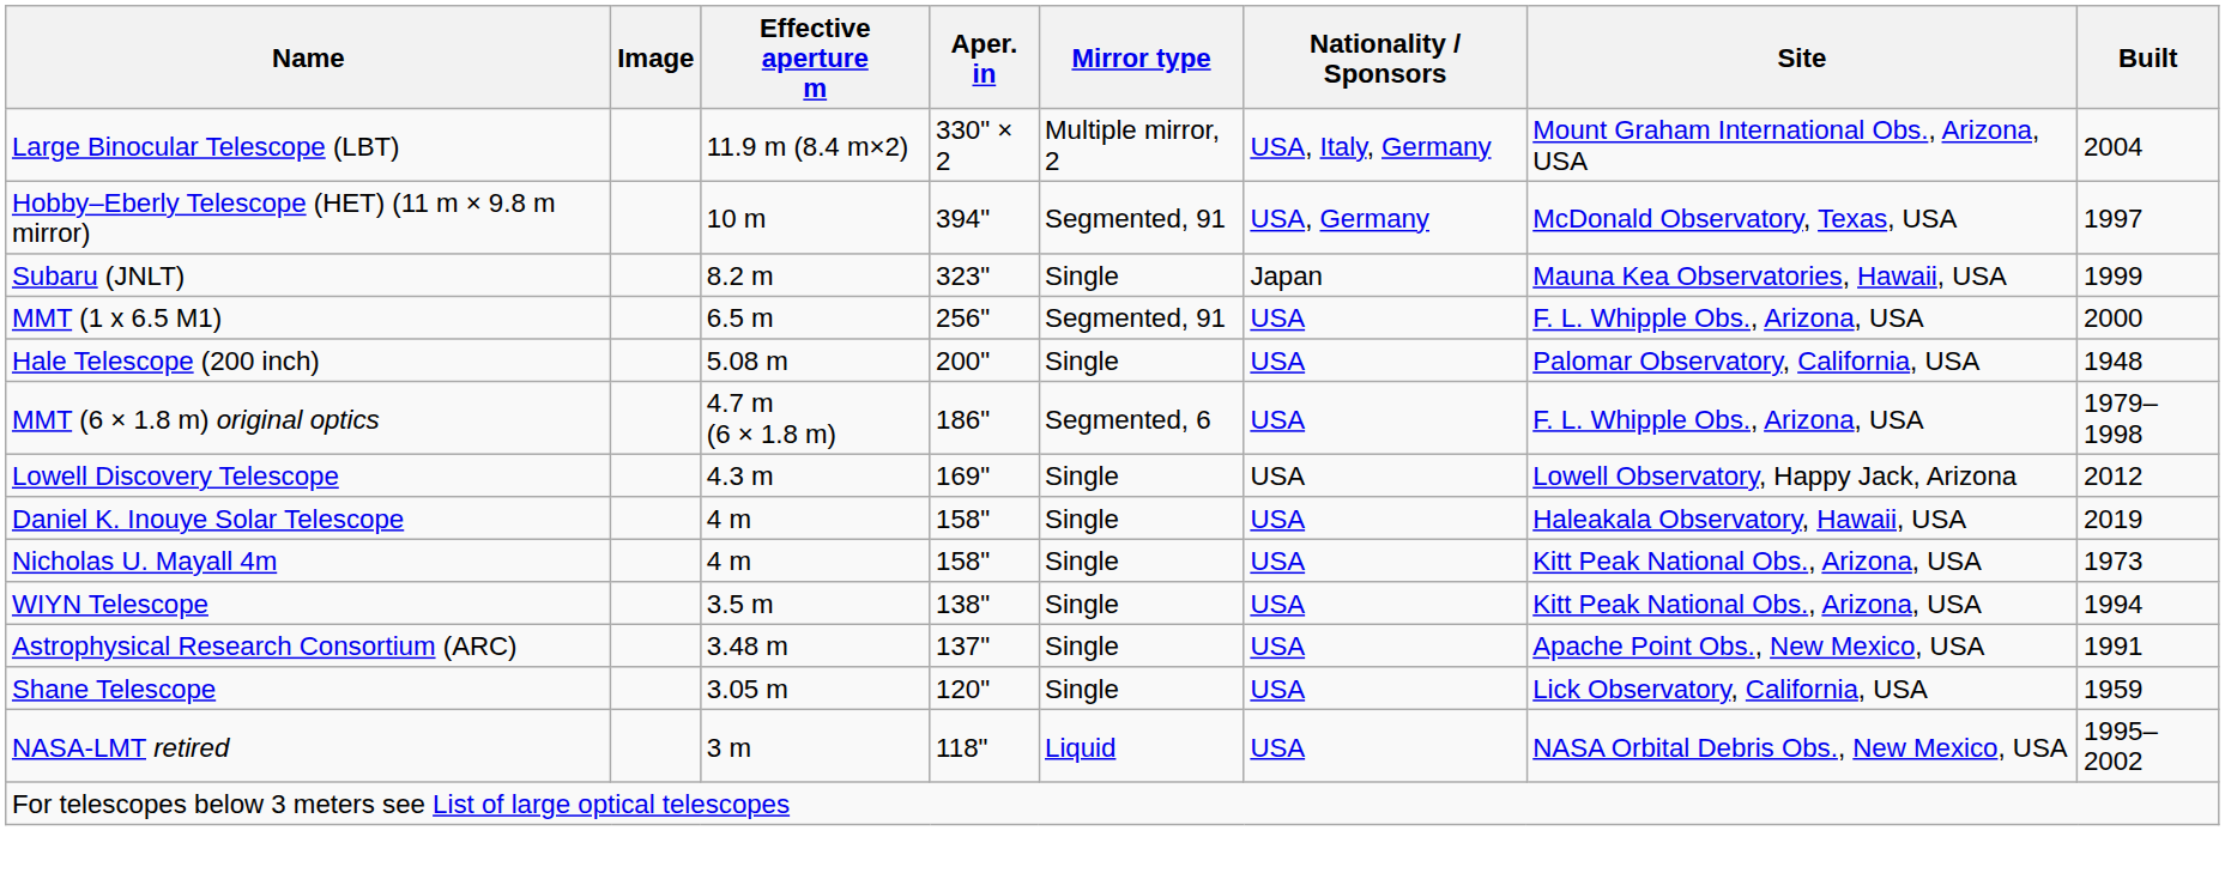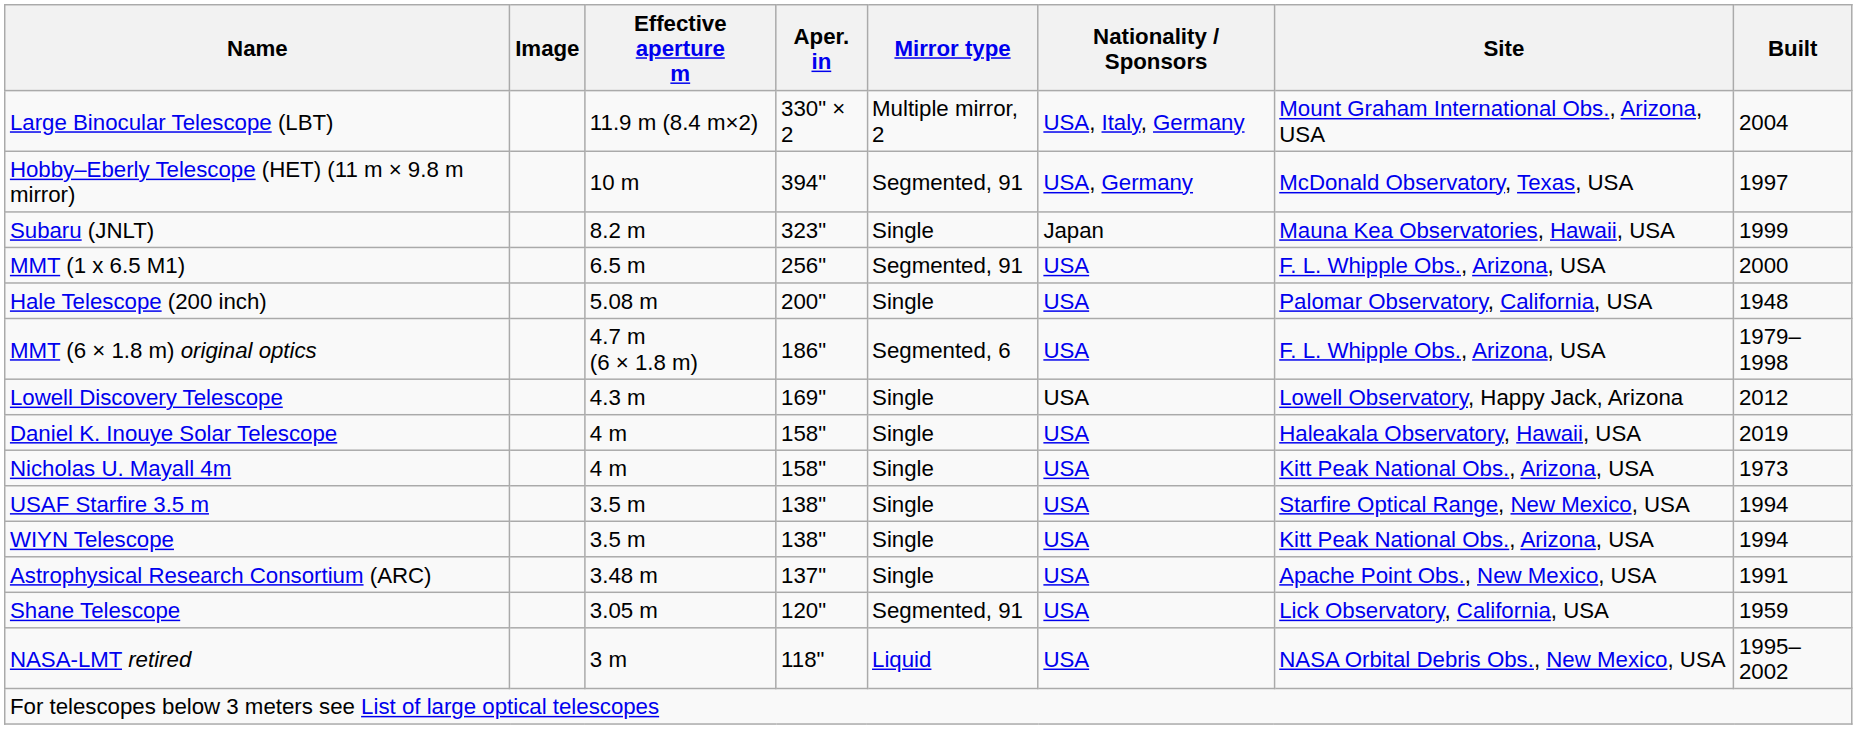 <table class="wikitable sortable" style="font-size:94%;">
 <tr>
 <th>Name</th>
 <th class="unsortable">Image</th>
 <th>Effective <a href='#'>aperture</a> <br><a href='#'>m</a></th>
 <th>Aper. <br><a href='#'>in</a></th>
 <th><a href='#'>Mirror type</a></th>
 <th>Nationality / Sponsors</th>
 <th>Site</th>
 <th>Built</th>
 </tr>
 <tr>
 <td><a href='#'>Large Binocular Telescope</a> (LBT)</td>
 <td></td>
 <td>11.9 m (8.4 m×2)</td>
 <td>330" × 2</td>
 <td>Multiple mirror, 2</td>
 <td><a href='#'>USA</a>, <a href='#'>Italy</a>, <a href='#'>Germany</a></td>
 <td><a href='#'>Mount Graham International Obs.</a>, <a href='#'>Arizona</a>, USA</td>
 <td>2004</td>
 </tr>
 <tr>
 <td><a href='#'>Hobby–Eberly Telescope</a> (HET) (11 m × 9.8 m mirror)</td>
 <td></td>
 <td>10 m</td>
 <td>394"</td>
 <td>Segmented, 91</td>
 <td><a href='#'>USA</a>, <a href='#'>Germany</a></td>
 <td><a href='#'>McDonald Observatory</a>, <a href='#'>Texas</a>, USA</td>
 <td>1997</td>
 </tr>
 <tr>
 <td><a href='#'>Subaru</a> (JNLT)</td>
 <td></td>
 <td>8.2 m</td>
 <td>323"</td>
 <td>Single</td>
 <td>Japan</td>
 <td><a href='#'>Mauna Kea Observatories</a>, <a href='#'>Hawaii</a>, USA</td>
 <td>1999</td>
 </tr>
 <tr>
 <td><a href='#'>MMT</a> (1 x 6.5 M1)</td>
 <td></td>
 <td>6.5 m</td>
 <td>256"</td>
 <td>Segmented, 91</td>
 <td><a href='#'>USA</a></td>
 <td><a href='#'>F. L. Whipple Obs.</a>, <a href='#'>Arizona</a>, USA</td>
 <td>2000</td>
 </tr>
 <tr>
 <td><a href='#'>Hale Telescope</a> (200 inch)</td>
 <td></td>
 <td>5.08 m</td>
 <td>200"</td>
 <td>Single</td>
 <td><a href='#'>USA</a></td>
 <td><a href='#'>Palomar Observatory</a>, <a href='#'>California</a>, USA</td>
 <td>1948</td>
 </tr>
 <tr>
 <td><a href='#'>MMT</a> (6 × 1.8 m) <em>original optics</em></td>
 <td></td>
 <td>4.7 m<br>(6 × 1.8 m)</td>
 <td>186"</td>
 <td>Segmented, 6</td>
 <td><a href='#'>USA</a></td>
 <td><a href='#'>F. L. Whipple Obs.</a>, <a href='#'>Arizona</a>, USA</td>
 <td>1979–1998</td>
 </tr>
 <tr>
 <td><a href='#'>Lowell Discovery Telescope</a></td>
 <td></td>
 <td>4.3 m</td>
 <td>169"</td>
 <td>Single</td>
 <td>USA</td>
 <td><a href='#'>Lowell Observatory</a>, Happy Jack, Arizona</td>
 <td>2012</td>
 </tr>
 <tr>
 <td><a href='#'>Daniel K. Inouye Solar Telescope</a></td>
 <td></td>
 <td>4 m</td>
 <td>158"</td>
 <td>Single</td>
 <td><a href='#'>USA</a></td>
 <td><a href='#'>Haleakala Observatory</a>, <a href='#'>Hawaii</a>, USA</td>
 <td>2019</td>
 </tr>
 <tr>
 <td><a href='#'>Nicholas U. Mayall 4m</a></td>
 <td></td>
 <td>4 m</td>
 <td>158"</td>
 <td>Single</td>
 <td><a href='#'>USA</a></td>
 <td><a href='#'>Kitt Peak National Obs.</a>, <a href='#'>Arizona</a>, USA</td>
 <td>1973</td>
 </tr>
 <tr>
+<td><a href='#'>USAF Starfire 3.5 m</a></td>
+<td></td>
+<td>3.5 m</td>
+<td>138"</td>
+<td>Single</td>
+<td><a href='#'>USA</a></td>
+<td><a href='#'>Starfire Optical Range</a>, <a href='#'>New Mexico</a>, USA</td>
+<td>1994</td>
+</tr>
+<tr>
 <td><a href='#'>WIYN Telescope</a></td>
 <td></td>
 <td>3.5 m</td>
 <td>138"</td>
 <td>Single</td>
 <td><a href='#'>USA</a></td>
 <td><a href='#'>Kitt Peak National Obs.</a>, <a href='#'>Arizona</a>, USA</td>
 <td>1994</td>
 </tr>
 <tr>
 <td><a href='#'>Astrophysical Research Consortium</a> (ARC)</td>
 <td></td>
 <td>3.48 m</td>
 <td>137"</td>
 <td>Single</td>
 <td><a href='#'>USA</a></td>
 <td><a href='#'>Apache Point Obs.</a>, <a href='#'>New Mexico</a>, USA</td>
 <td>1991</td>
 </tr>
 <tr>
 <td><a href='#'>Shane Telescope</a></td>
 <td></td>
 <td>3.05 m</td>
 <td>120"</td>
-<td>Single</td>
+<td>Segmented, 91</td>
 <td><a href='#'>USA</a></td>
 <td><a href='#'>Lick Observatory</a>, <a href='#'>California</a>, USA</td>
 <td>1959</td>
 </tr>
 <tr>
 <td><a href='#'>NASA-LMT</a> <em>retired</em></td>
 <td></td>
 <td>3 m</td>
 <td>118"</td>
 <td><a href='#'>Liquid</a></td>
 <td><a href='#'>USA</a></td>
 <td><a href='#'>NASA Orbital Debris Obs.</a>, <a href='#'>New Mexico</a>, USA</td>
 <td>1995–2002</td>
 </tr>
 <tr class="sortbottom">
 <td colspan=8>For telescopes below 3 meters see <a href='#'>List of large optical telescopes</a></td>
 </tr>
 </table>
